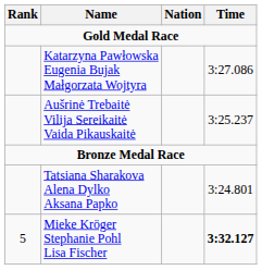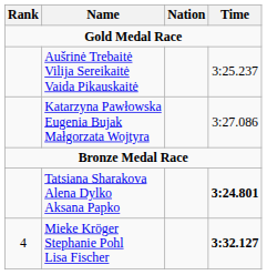 <table class="wikitable" style="text-align:center">
 <tr>
 <th>Rank</th>
 <th>Name</th>
 <th>Nation</th>
 <th>Time</th>
 </tr>
 <tr>
 <td colspan=4><strong>Gold Medal Race</strong></td>
 </tr>
 <tr>
 <td></td>
+<td align=left><a href='#'>Aušrinė Trebaitė</a><br><a href='#'>Vilija Sereikaitė</a><br> <a href='#'>Vaida Pikauskaitė</a></td>
+<td align=left></td>
+<td>3:25.237</td>
+</tr>
+<tr>
+<td></td>
 <td align=left><a href='#'>Katarzyna Pawłowska</a><br><a href='#'>Eugenia Bujak</a><br> <a href='#'>Małgorzata Wojtyra</a></td>
 <td align=left></td>
 <td>3:27.086</td>
-</tr>
-<tr>
-<td></td>
-<td align=left><a href='#'>Aušrinė Trebaitė</a><br><a href='#'>Vilija Sereikaitė</a><br> <a href='#'>Vaida Pikauskaitė</a></td>
-<td align=left></td>
-<td>3:25.237</td>
 </tr>
 <tr>
 <td colspan=4><strong>Bronze Medal Race</strong></td>
 </tr>
 <tr>
 <td></td>
 <td align=left><a href='#'>Tatsiana Sharakova</a><br><a href='#'>Alena Dylko</a><br> <a href='#'>Aksana Papko</a></td>
 <td align=left></td>
-<td>3:24.801</td>
+<td><strong>3:24.801</strong></td>
 </tr>
 <tr>
-<td>5</td>
+<td>4</td>
 <td align=left><a href='#'>Mieke Kröger</a><br><a href='#'>Stephanie Pohl</a><br> <a href='#'>Lisa Fischer</a></td>
 <td align=left></td>
 <td><strong>3:32.127</strong></td>
 </tr>
 </table>
